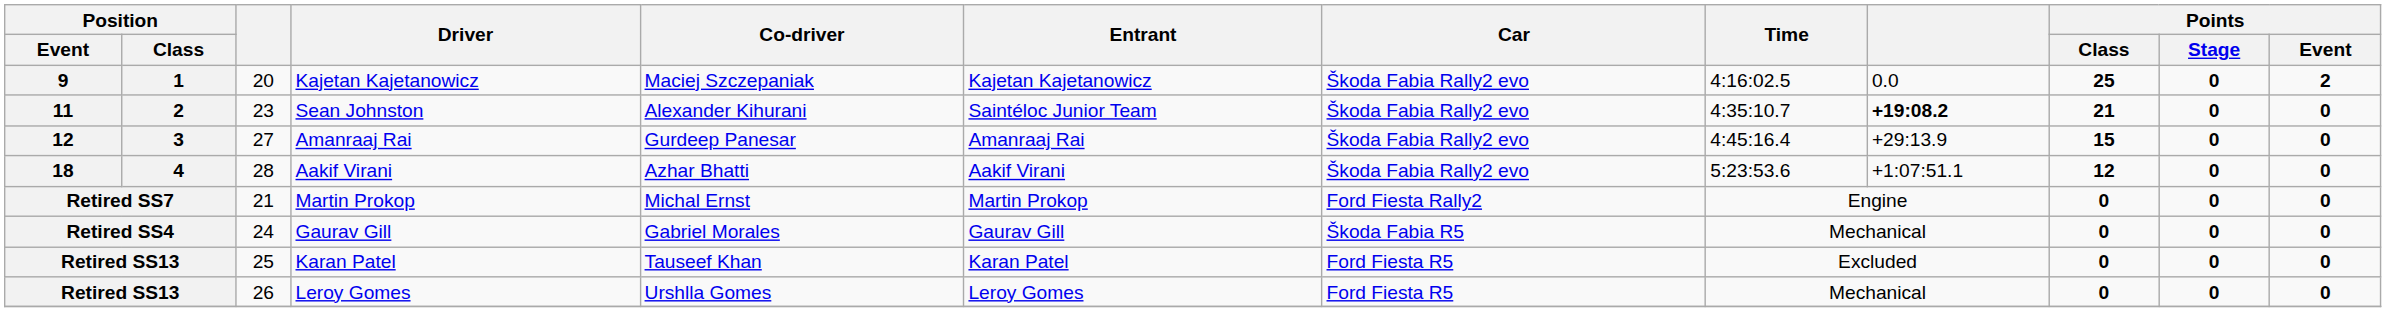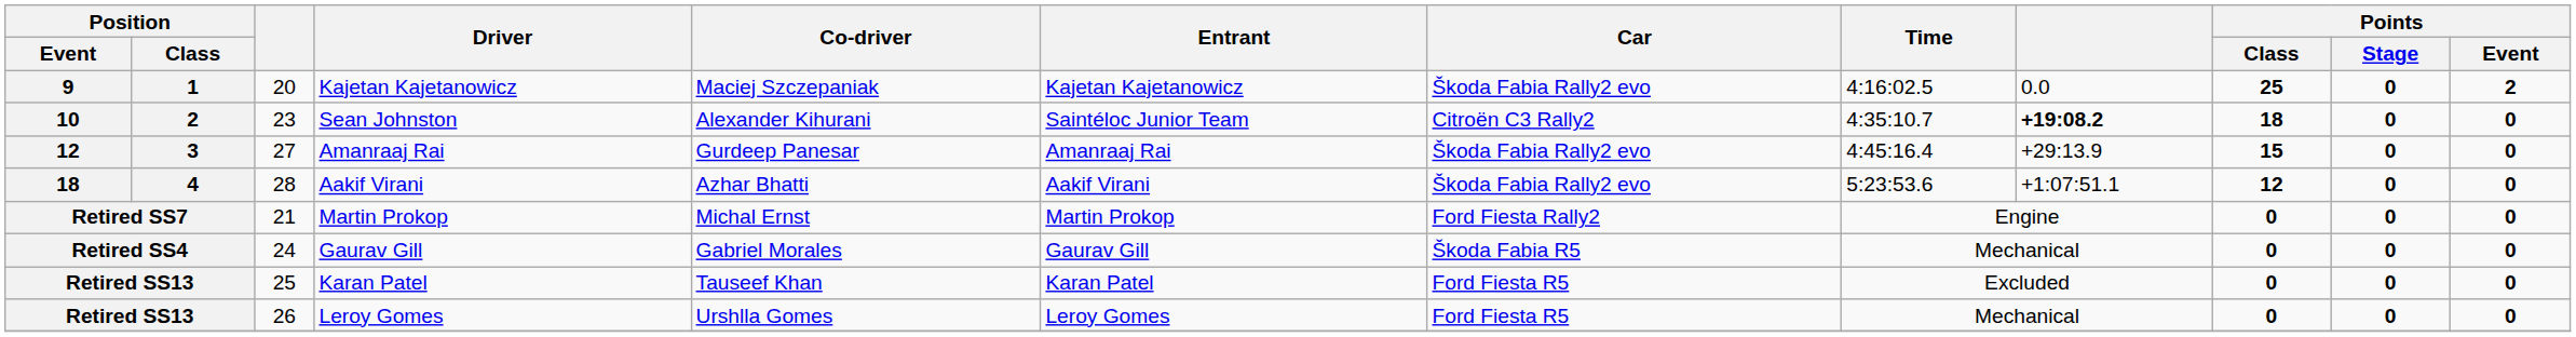 <table class="wikitable" width=85% style="font-size: 85%;">
 <tr>
 <th colspan="2">Position</th>
 <th rowspan="2"></th>
 <th rowspan="2">Driver</th>
 <th rowspan="2">Co-driver</th>
 <th rowspan="2">Entrant</th>
 <th rowspan="2">Car</th>
 <th rowspan="2">Time</th>
 <th rowspan="2"></th>
 <th colspan="3">Points</th>
 </tr>
 <tr>
 <th>Event</th>
 <th>Class</th>
 <th>Class</th>
 <th><a href='#'>Stage</a></th>
 <th>Event</th>
 </tr>
 <tr>
 <th>9</th>
 <th>1</th>
 <td align="center">20</td>
 <td><a href='#'>Kajetan Kajetanowicz</a></td>
 <td><a href='#'>Maciej Szczepaniak</a></td>
 <td><a href='#'>Kajetan Kajetanowicz</a></td>
 <td><a href='#'>Škoda Fabia Rally2 evo</a></td>
 <td>4:16:02.5</td>
 <td>0.0</td>
 <td align="center"><strong>25</strong></td>
 <td align="center"><strong>0</strong></td>
 <td align="center"><strong>2</strong></td>
 </tr>
 <tr>
-<th>11</th>
+<th>10</th>
 <th>2</th>
 <td align="center">23</td>
 <td><a href='#'>Sean Johnston</a></td>
 <td><a href='#'>Alexander Kihurani</a></td>
 <td><a href='#'>Saintéloc Junior Team</a></td>
-<td><a href='#'>Škoda Fabia Rally2 evo</a></td>
+<td><a href='#'>Citroën C3 Rally2</a></td>
 <td>4:35:10.7</td>
 <td><strong>+19:08.2</strong></td>
-<td align="center"><strong>21</strong></td>
+<td align="center"><strong>18</strong></td>
 <td align="center"><strong>0</strong></td>
 <td align="center"><strong>0</strong></td>
 </tr>
 <tr>
 <th>12</th>
 <th>3</th>
 <td align="center">27</td>
 <td><a href='#'>Amanraaj Rai</a></td>
 <td><a href='#'>Gurdeep Panesar</a></td>
 <td><a href='#'>Amanraaj Rai</a></td>
 <td><a href='#'>Škoda Fabia Rally2 evo</a></td>
 <td>4:45:16.4</td>
 <td>+29:13.9</td>
 <td align="center"><strong>15</strong></td>
 <td align="center"><strong>0</strong></td>
 <td align="center"><strong>0</strong></td>
 </tr>
 <tr>
 <th>18</th>
 <th>4</th>
 <td align="center">28</td>
 <td><a href='#'>Aakif Virani</a></td>
 <td><a href='#'>Azhar Bhatti</a></td>
 <td><a href='#'>Aakif Virani</a></td>
 <td><a href='#'>Škoda Fabia Rally2 evo</a></td>
 <td>5:23:53.6</td>
 <td>+1:07:51.1</td>
 <td align="center"><strong>12</strong></td>
 <td align="center"><strong>0</strong></td>
 <td align="center"><strong>0</strong></td>
 </tr>
 <tr>
 <th colspan="2">Retired SS7</th>
 <td align="center">21</td>
 <td><a href='#'>Martin Prokop</a></td>
 <td><a href='#'>Michal Ernst</a></td>
 <td><a href='#'>Martin Prokop</a></td>
 <td><a href='#'>Ford Fiesta Rally2</a></td>
 <td align="center" colspan="2">Engine</td>
 <td align="center"><strong>0</strong></td>
 <td align="center"><strong>0</strong></td>
 <td align="center"><strong>0</strong></td>
 </tr>
 <tr>
 <th colspan="2">Retired SS4</th>
 <td align="center">24</td>
 <td><a href='#'>Gaurav Gill</a></td>
 <td><a href='#'>Gabriel Morales</a></td>
 <td><a href='#'>Gaurav Gill</a></td>
 <td><a href='#'>Škoda Fabia R5</a></td>
 <td align="center" colspan="2">Mechanical</td>
 <td align="center"><strong>0</strong></td>
 <td align="center"><strong>0</strong></td>
 <td align="center"><strong>0</strong></td>
 </tr>
 <tr>
 <th colspan="2">Retired SS13</th>
 <td align="center">25</td>
 <td><a href='#'>Karan Patel</a></td>
 <td><a href='#'>Tauseef Khan</a></td>
 <td><a href='#'>Karan Patel</a></td>
 <td><a href='#'>Ford Fiesta R5</a></td>
 <td align="center" colspan="2">Excluded</td>
 <td align="center"><strong>0</strong></td>
 <td align="center"><strong>0</strong></td>
 <td align="center"><strong>0</strong></td>
 </tr>
 <tr>
 <th colspan="2">Retired SS13</th>
 <td align="center">26</td>
 <td><a href='#'>Leroy Gomes</a></td>
 <td><a href='#'>Urshlla Gomes</a></td>
 <td><a href='#'>Leroy Gomes</a></td>
 <td><a href='#'>Ford Fiesta R5</a></td>
 <td align="center" colspan="2">Mechanical</td>
 <td align="center"><strong>0</strong></td>
 <td align="center"><strong>0</strong></td>
 <td align="center"><strong>0</strong></td>
 </tr>
 <tr>
 </tr>
 </table>
